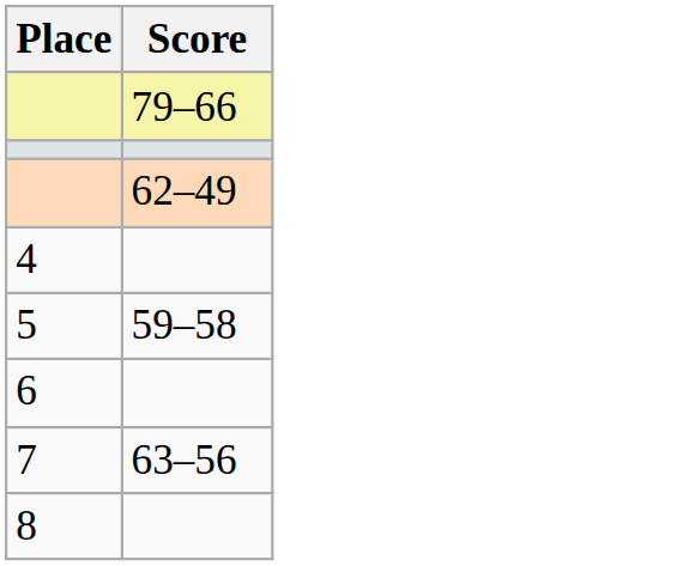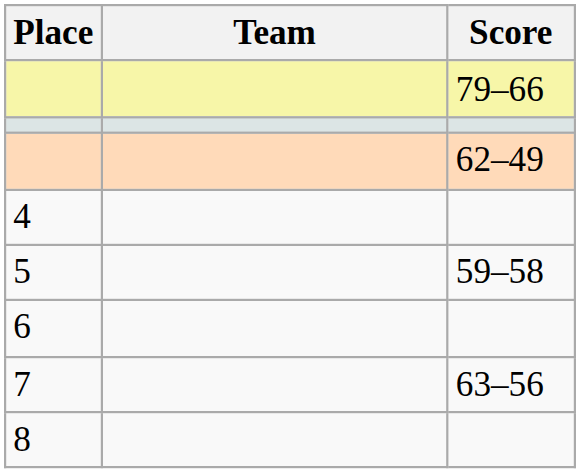 <table class="wikitable">
 <tr>
 <th width=30>Place</th>
+<th width=150>Team</th>
 <th width=50>Score</th>
 </tr>
 <tr bgcolor=F7F6A8>
+<td></td>
 <td></td>
 <td>79–66</td>
 </tr>
 <tr bgcolor=DCE5E5>
 <td></td>
 <td></td>
+<td></td>
 </tr>
 <tr bgcolor=FFDAB9>
+<td></td>
 <td></td>
 <td>62–49</td>
 </tr>
 <tr>
 <td>4</td>
 <td></td>
+<td></td>
 </tr>
 <tr>
 <td>5</td>
+<td></td>
 <td>59–58</td>
 </tr>
 <tr>
 <td>6</td>
 <td></td>
+<td></td>
 </tr>
 <tr>
 <td>7</td>
+<td></td>
 <td>63–56</td>
 </tr>
 <tr>
 <td>8</td>
 <td></td>
+<td></td>
 </tr>
 </table>
